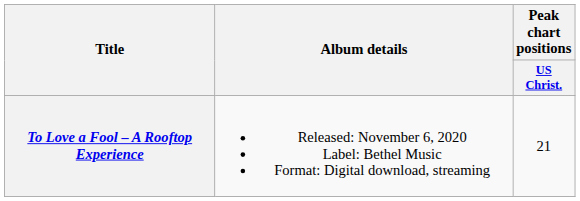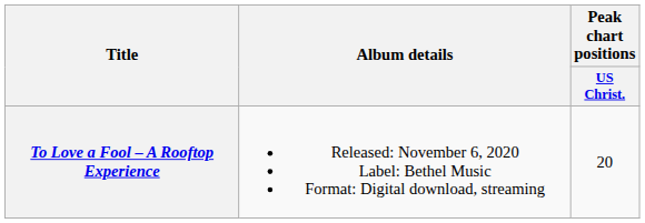 <table class="wikitable plainrowheaders" style="text-align:center;">
 <tr>
 <th scope="col" rowspan="2" style="width:14em;">Title</th>
 <th scope="col" rowspan="2" style="width:20em;">Album details</th>
 <th scope="col" colspan="1">Peak chart positions</th>
 </tr>
 <tr>
 <th scope="col" style="width:3em;font-size:85%;"><a href='#'>US<br>Christ.</a><br></th>
 </tr>
 <tr>
 <th scope="row"><em><a href='#'>To Love a Fool – A Rooftop Experience</a></em></th>
 <td><br><ul><li>Released: November 6, 2020</li><li>Label: Bethel Music</li><li>Format: Digital download, streaming</li></ul></td>
-<td>21</td>
+<td>20</td>
 </tr>
 </table>
